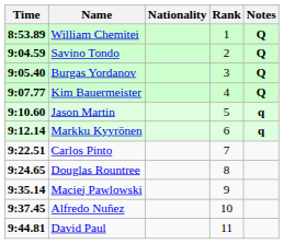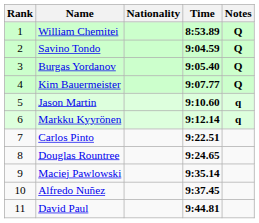 <table class="wikitable sortable" style="text-align:center">
 <tr>
-<th>Time</th>
+<th>Rank</th>
 <th>Name</th>
 <th>Nationality</th>
-<th>Rank</th>
+<th>Time</th>
 <th>Notes</th>
 </tr>
 <tr bgcolor=ccffcc>
-<td><strong>8:53.89</strong></td>
+<td>1</td>
 <td align=left><a href='#'>William Chemitei</a></td>
 <td align=left></td>
-<td>1</td>
+<td><strong>8:53.89</strong></td>
 <td><strong>Q</strong></td>
 </tr>
 <tr bgcolor=ccffcc>
-<td><strong>9:04.59</strong></td>
+<td>2</td>
 <td align=left><a href='#'>Savino Tondo</a></td>
 <td align=left></td>
-<td>2</td>
+<td><strong>9:04.59</strong></td>
 <td><strong>Q</strong></td>
 </tr>
 <tr bgcolor=ccffcc>
-<td><strong>9:05.40</strong></td>
+<td>3</td>
 <td align=left><a href='#'>Burgas Yordanov</a></td>
 <td align=left></td>
-<td>3</td>
+<td><strong>9:05.40</strong></td>
 <td><strong>Q</strong></td>
 </tr>
 <tr bgcolor=ccffcc>
-<td><strong>9:07.77</strong></td>
+<td>4</td>
 <td align=left><a href='#'>Kim Bauermeister</a></td>
 <td align=left></td>
-<td>4</td>
+<td><strong>9:07.77</strong></td>
 <td><strong>Q</strong></td>
 </tr>
 <tr bgcolor=ddffdd>
-<td><strong>9:10.60</strong></td>
+<td>5</td>
 <td align=left><a href='#'>Jason Martin</a></td>
 <td align=left></td>
-<td>5</td>
+<td><strong>9:10.60</strong></td>
 <td><strong>q</strong></td>
 </tr>
 <tr bgcolor=ddffdd>
-<td><strong>9:12.14</strong></td>
+<td>6</td>
 <td align=left><a href='#'>Markku Kyyrönen</a></td>
 <td align=left></td>
-<td>6</td>
+<td><strong>9:12.14</strong></td>
 <td><strong>q</strong></td>
 </tr>
 <tr>
-<td><strong>9:22.51</strong></td>
+<td>7</td>
 <td align=left><a href='#'>Carlos Pinto</a></td>
 <td align=left></td>
-<td>7</td>
+<td><strong>9:22.51</strong></td>
 <td></td>
 </tr>
 <tr>
-<td><strong>9:24.65</strong></td>
+<td>8</td>
 <td align=left><a href='#'>Douglas Rountree</a></td>
 <td align=left></td>
-<td>8</td>
+<td><strong>9:24.65</strong></td>
 <td></td>
 </tr>
 <tr>
-<td><strong>9:35.14</strong></td>
+<td>9</td>
 <td align=left><a href='#'>Maciej Pawlowski</a></td>
 <td align=left></td>
-<td>9</td>
+<td><strong>9:35.14</strong></td>
 <td></td>
 </tr>
 <tr>
-<td><strong>9:37.45</strong></td>
+<td>10</td>
 <td align=left><a href='#'>Alfredo Nuñez</a></td>
 <td align=left></td>
-<td>10</td>
+<td><strong>9:37.45</strong></td>
 <td></td>
 </tr>
 <tr>
-<td><strong>9:44.81</strong></td>
+<td>11</td>
 <td align=left><a href='#'>David Paul</a></td>
 <td align=left></td>
-<td>11</td>
+<td><strong>9:44.81</strong></td>
 <td></td>
 </tr>
 </table>
